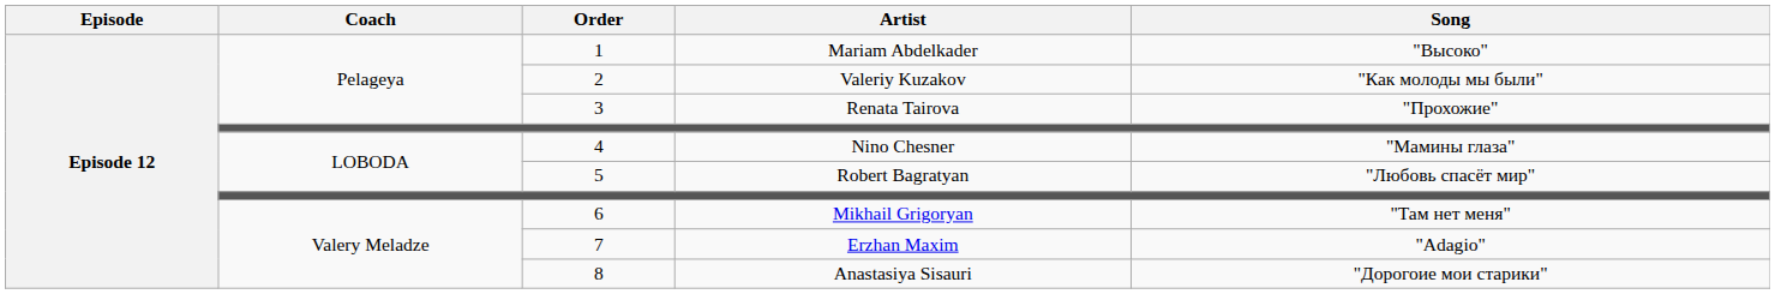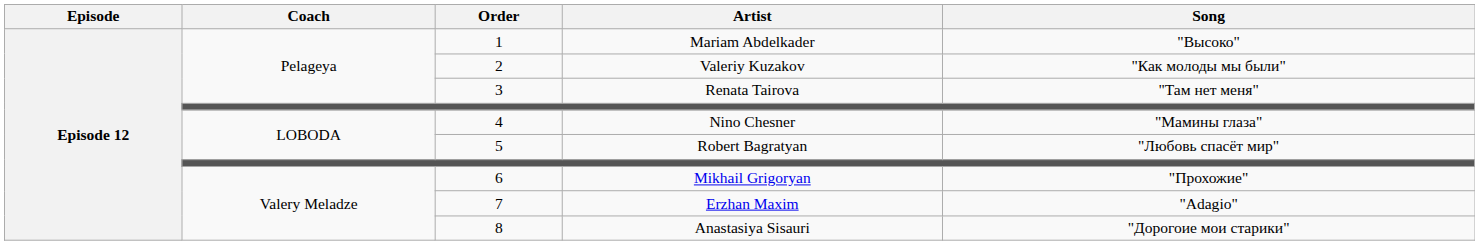 <table class="wikitable" style="text-align:center; width:120%;">
 <tr>
 <th style="width:07%;">Episode</th>
 <th style="width:10%;">Coach</th>
 <th style="width:05%;">Order</th>
 <th style="width:15%;">Artist</th>
 <th style="width:21%;">Song</th>
 </tr>
 <tr>
 <th rowspan=10 scope="row">Episode 12 <br> </th>
 <td rowspan=3>Pelageya</td>
 <td>1</td>
 <td>Mariam Abdelkader</td>
 <td>"Высоко"</td>
 </tr>
 <tr>
 <td>2</td>
 <td>Valeriy Kuzakov</td>
 <td>"Как молоды мы были"</td>
 </tr>
 <tr>
 <td>3</td>
 <td>Renata Tairova</td>
-<td>"Прохожие"</td>
+<td>"Там нет меня"</td>
 </tr>
 <tr>
 <td colspan=6 style="background:#555;"></td>
 </tr>
 <tr>
 <td rowspan=2>LOBODA</td>
 <td>4</td>
 <td>Nino Chesner</td>
 <td>"Мамины глаза"</td>
 </tr>
 <tr>
 <td>5</td>
 <td>Robert Bagratyan</td>
 <td>"Любовь спасёт мир"</td>
 </tr>
 <tr>
 <td colspan=6 style="background:#555;"></td>
 </tr>
 <tr>
 <td rowspan=3>Valery Meladze</td>
 <td>6</td>
 <td><a href='#'>Mikhail Grigoryan</a></td>
-<td>"Там нет меня"</td>
+<td>"Прохожие"</td>
 </tr>
 <tr>
 <td>7</td>
 <td><a href='#'>Erzhan Maxim</a></td>
 <td>"Adagio"</td>
 </tr>
 <tr>
 <td>8</td>
 <td>Anastasiya Sisauri</td>
 <td>"Дорогоие мои старики"</td>
 </tr>
 </table>
